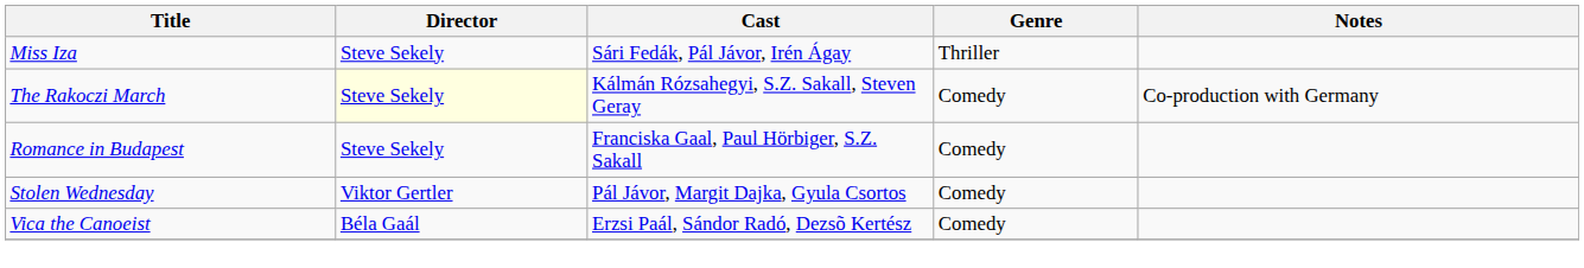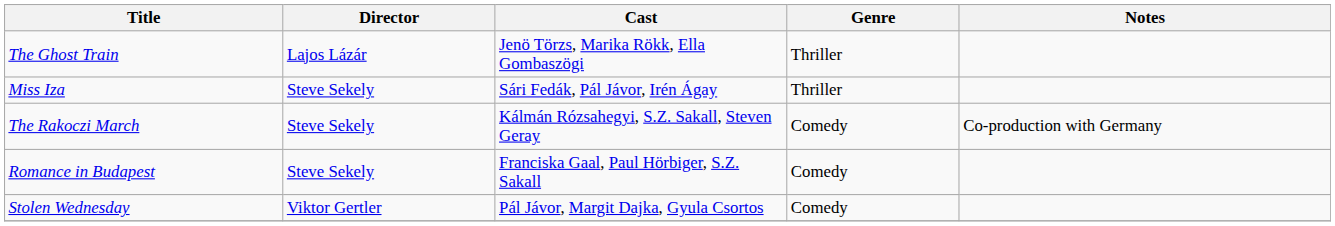 <table class="wikitable" style="width:100%;">
 <tr>
 <th style="width:21%;">Title</th>
 <th style="width:16%;">Director</th>
 <th style="width:22%;">Cast</th>
 <th style="width:13%;">Genre</th>
 <th style="width:28%;">Notes</th>
+</tr>
+<tr>
+<td><em><a href='#'>The Ghost Train</a></em></td>
+<td><a href='#'>Lajos Lázár</a></td>
+<td><a href='#'>Jenö Törzs</a>, <a href='#'>Marika Rökk</a>, <a href='#'>Ella Gombaszögi</a></td>
+<td>Thriller</td>
+<td></td>
 </tr>
 <tr>
 <td><em><a href='#'>Miss Iza</a></em></td>
 <td><a href='#'>Steve Sekely</a></td>
 <td><a href='#'>Sári Fedák</a>, <a href='#'>Pál Jávor</a>, <a href='#'>Irén Ágay</a></td>
 <td>Thriller</td>
 <td></td>
 </tr>
 <tr>
 <td><em><a href='#'>The Rakoczi March</a></em></td>
-<td style="background: lightyellow;"><a href='#'>Steve Sekely</a></td>
+<td><a href='#'>Steve Sekely</a></td>
 <td><a href='#'>Kálmán Rózsahegyi</a>, <a href='#'>S.Z. Sakall</a>, <a href='#'>Steven Geray</a></td>
 <td>Comedy</td>
 <td>Co-production with Germany</td>
 </tr>
 <tr>
 <td><em><a href='#'>Romance in Budapest</a></em></td>
 <td><a href='#'>Steve Sekely</a></td>
 <td><a href='#'>Franciska Gaal</a>, <a href='#'>Paul Hörbiger</a>, <a href='#'>S.Z. Sakall</a></td>
 <td>Comedy</td>
 <td></td>
 </tr>
 <tr>
 <td><em><a href='#'>Stolen Wednesday</a></em></td>
 <td><a href='#'>Viktor Gertler</a></td>
 <td><a href='#'>Pál Jávor</a>, <a href='#'>Margit Dajka</a>, <a href='#'>Gyula Csortos</a></td>
 <td>Comedy</td>
 <td></td>
 </tr>
 <tr>
-<td><em><a href='#'>Vica the Canoeist</a></em></td>
-<td><a href='#'>Béla Gaál</a></td>
-<td><a href='#'>Erzsi Paál</a>, <a href='#'>Sándor Radó</a>, <a href='#'>Dezsõ Kertész</a></td>
-<td>Comedy</td>
-<td></td>
-</tr>
-<tr>
 </tr>
 </table>
